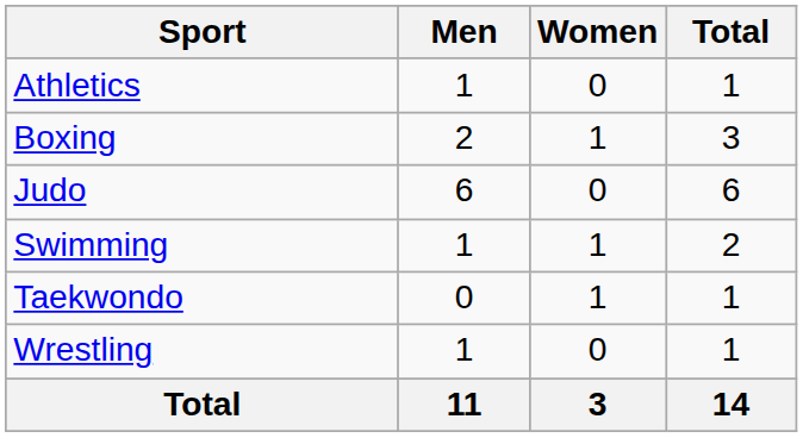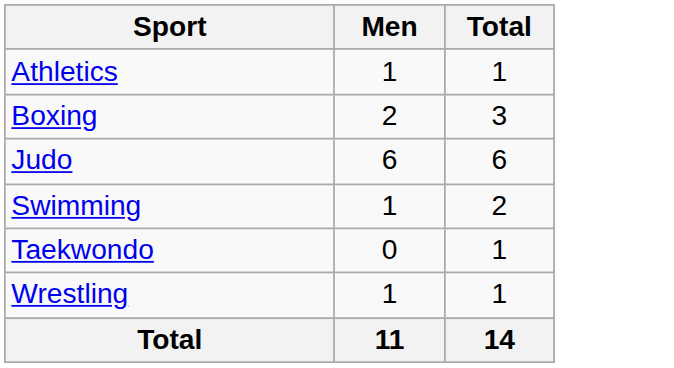 <table class="wikitable sortable" style="text-align:center;">
 <tr>
 <th width=180>Sport</th>
 <th width=55>Men</th>
-<th width=55>Women</th>
 <th width=55>Total</th>
 </tr>
 <tr>
 <td align=left><a href='#'>Athletics</a></td>
 <td>1</td>
-<td>0</td>
 <td>1</td>
 </tr>
 <tr>
 <td align=left><a href='#'>Boxing</a></td>
 <td>2</td>
-<td>1</td>
 <td>3</td>
 </tr>
 <tr>
 <td align=left><a href='#'>Judo</a></td>
 <td>6</td>
-<td>0</td>
 <td>6</td>
 </tr>
 <tr>
 <td align=left><a href='#'>Swimming</a></td>
-<td>1</td>
 <td>1</td>
 <td>2</td>
 </tr>
 <tr>
 <td align=left><a href='#'>Taekwondo</a></td>
 <td>0</td>
 <td>1</td>
-<td>1</td>
 </tr>
 <tr>
 <td align=left><a href='#'>Wrestling</a></td>
 <td>1</td>
-<td>0</td>
 <td>1</td>
 </tr>
 <tr>
 <th>Total</th>
 <th>11</th>
-<th>3</th>
 <th>14</th>
 </tr>
 </table>
